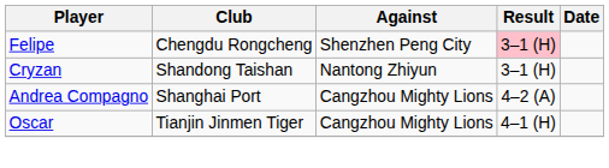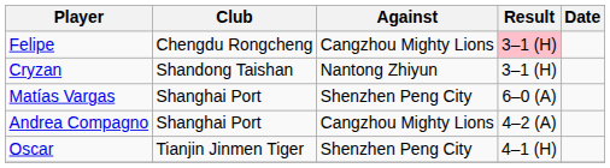 <table class="wikitable">
 <tr>
 <th>Player</th>
 <th>Club</th>
 <th>Against</th>
 <th style="text-align:center">Result</th>
 <th>Date</th>
 </tr>
 <tr>
 <td> <a href='#'>Felipe</a></td>
 <td>Chengdu Rongcheng</td>
-<td>Shenzhen Peng City</td>
+<td>Cangzhou Mighty Lions</td>
 <td align="center" style="background: pink;">3–1 (H)</td>
 <td></td>
 </tr>
 <tr>
 <td> <a href='#'>Cryzan</a></td>
 <td>Shandong Taishan</td>
 <td>Nantong Zhiyun</td>
 <td align="center">3–1 (H)</td>
+<td></td>
+</tr>
+<tr>
+<td> <a href='#'>Matías Vargas</a></td>
+<td>Shanghai Port</td>
+<td>Shenzhen Peng City</td>
+<td align="center">6–0 (A)</td>
 <td></td>
 </tr>
 <tr>
 <td> <a href='#'>Andrea Compagno</a></td>
 <td>Shanghai Port</td>
 <td>Cangzhou Mighty Lions</td>
 <td align="center">4–2 (A)</td>
 <td></td>
 </tr>
 <tr>
 <td> <a href='#'>Oscar</a></td>
 <td>Tianjin Jinmen Tiger</td>
-<td>Cangzhou Mighty Lions</td>
+<td>Shenzhen Peng City</td>
 <td align="center">4–1 (H)</td>
 <td></td>
 </tr>
 <tr>
 </tr>
 </table>
